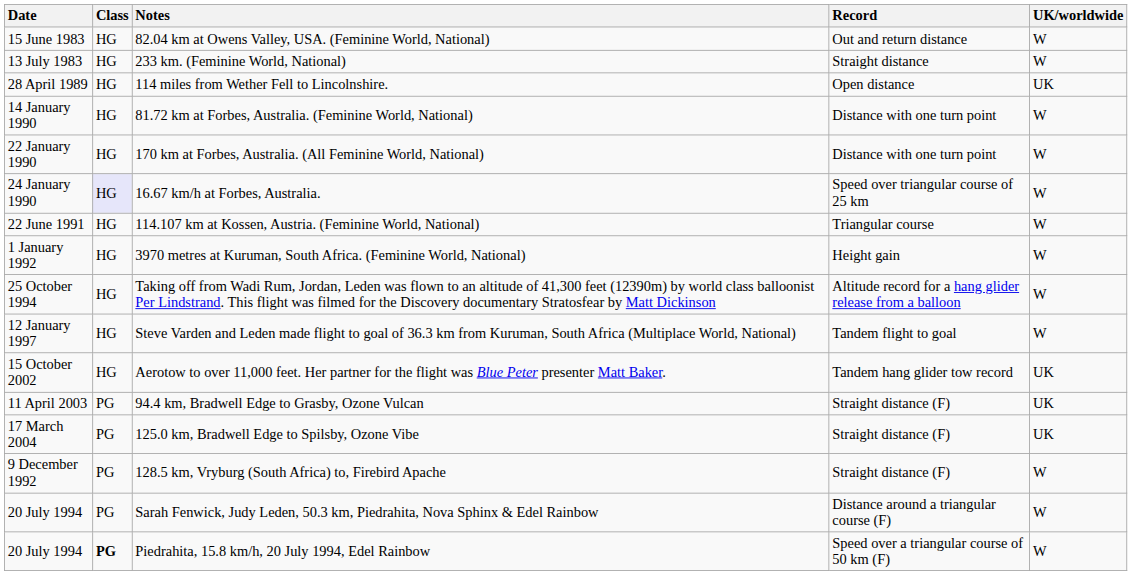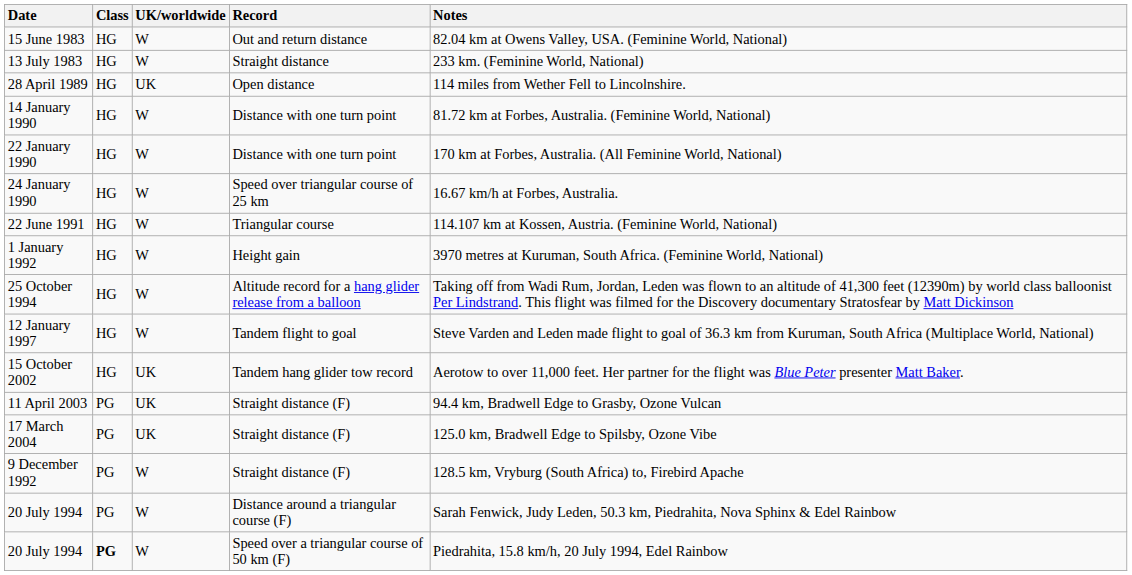 <table class="wikitable">
 <tr>
 <th style="text-align:left">Date</th>
 <th style="text-align:left">Class</th>
+<th style="text-align:left">UK/worldwide</th>
+<th style="text-align:left">Record</th>
 <th style="text-align:left">Notes</th>
-<th style="text-align:left">Record</th>
-<th style="text-align:left">UK/worldwide</th>
 </tr>
 <tr>
 <td>15 June 1983</td>
 <td>HG</td>
+<td>W</td>
+<td>Out and return distance</td>
 <td>82.04 km at Owens Valley, USA. (Feminine World, National)</td>
-<td>Out and return distance</td>
-<td>W</td>
 </tr>
 <tr>
 <td>13 July 1983</td>
 <td>HG</td>
+<td>W</td>
+<td>Straight distance</td>
 <td>233 km. (Feminine World, National)</td>
-<td>Straight distance</td>
-<td>W</td>
 </tr>
 <tr>
 <td>28 April 1989</td>
 <td>HG</td>
+<td>UK</td>
+<td>Open distance</td>
 <td>114 miles from Wether Fell to Lincolnshire.</td>
-<td>Open distance</td>
-<td>UK</td>
 </tr>
 <tr>
 <td>14 January 1990</td>
 <td>HG</td>
+<td>W</td>
+<td>Distance with one turn point</td>
 <td>81.72 km at Forbes, Australia. (Feminine World, National)</td>
-<td>Distance with one turn point</td>
-<td>W</td>
 </tr>
 <tr>
 <td>22 January 1990</td>
 <td>HG</td>
+<td>W</td>
+<td>Distance with one turn point</td>
 <td>170 km at Forbes, Australia. (All Feminine World, National)</td>
-<td>Distance with one turn point</td>
-<td>W</td>
 </tr>
 <tr>
 <td>24 January 1990</td>
-<td style="background: lavender;">HG</td>
+<td>HG</td>
+<td>W</td>
+<td>Speed over triangular course of 25 km</td>
 <td>16.67 km/h at Forbes, Australia.</td>
-<td>Speed over triangular course of 25 km</td>
-<td>W</td>
 </tr>
 <tr>
 <td>22 June 1991</td>
 <td>HG</td>
+<td>W</td>
+<td>Triangular course</td>
 <td>114.107 km at Kossen, Austria. (Feminine World, National)</td>
-<td>Triangular course</td>
-<td>W</td>
 </tr>
 <tr>
 <td>1 January 1992</td>
 <td>HG</td>
+<td>W</td>
+<td>Height gain</td>
 <td>3970 metres at Kuruman, South Africa. (Feminine World, National)</td>
-<td>Height gain</td>
-<td>W</td>
 </tr>
 <tr>
 <td>25 October 1994</td>
 <td>HG</td>
+<td>W</td>
+<td>Altitude record for a <a href='#'>hang glider release from a balloon</a></td>
 <td>Taking off from Wadi Rum, Jordan, Leden was flown to an altitude of 41,300 feet (12390m) by world class balloonist <a href='#'>Per Lindstrand</a>. This flight was filmed for the Discovery documentary Stratosfear by <a href='#'>Matt Dickinson</a></td>
-<td>Altitude record for a <a href='#'>hang glider release from a balloon</a></td>
-<td>W</td>
 </tr>
 <tr>
 <td>12 January 1997</td>
 <td>HG</td>
+<td>W</td>
+<td>Tandem flight to goal</td>
 <td>Steve Varden and Leden made flight to goal of 36.3 km from Kuruman, South Africa (Multiplace World, National)</td>
-<td>Tandem flight to goal</td>
-<td>W</td>
 </tr>
 <tr>
 <td>15 October 2002</td>
 <td>HG</td>
+<td>UK</td>
+<td>Tandem hang glider tow record</td>
 <td>Aerotow to over 11,000 feet. Her partner for the flight was <em><a href='#'>Blue Peter</a></em> presenter <a href='#'>Matt Baker</a>.</td>
-<td>Tandem hang glider tow record</td>
-<td>UK</td>
 </tr>
 <tr>
 <td>11 April 2003</td>
 <td>PG</td>
+<td>UK</td>
+<td>Straight distance (F)</td>
 <td>94.4 km, Bradwell Edge to Grasby, Ozone Vulcan</td>
-<td>Straight distance (F)</td>
-<td>UK</td>
 </tr>
 <tr>
 <td>17 March 2004</td>
 <td>PG</td>
+<td>UK</td>
+<td>Straight distance (F)</td>
 <td>125.0 km, Bradwell Edge to Spilsby, Ozone Vibe</td>
-<td>Straight distance (F)</td>
-<td>UK</td>
 </tr>
 <tr>
 <td>9 December 1992</td>
 <td>PG</td>
+<td>W</td>
+<td>Straight distance (F)</td>
 <td>128.5 km, Vryburg (South Africa) to, Firebird Apache</td>
-<td>Straight distance (F)</td>
-<td>W</td>
 </tr>
 <tr>
 <td>20 July 1994</td>
 <td>PG</td>
+<td>W</td>
+<td>Distance around a triangular course (F)</td>
 <td>Sarah Fenwick, Judy Leden, 50.3 km, Piedrahita, Nova Sphinx & Edel Rainbow</td>
-<td>Distance around a triangular course (F)</td>
-<td>W</td>
 </tr>
 <tr>
 <td>20 July 1994</td>
 <td><strong>PG</strong></td>
+<td>W</td>
+<td>Speed over a triangular course of 50 km (F)</td>
 <td>Piedrahita, 15.8 km/h, 20 July 1994, Edel Rainbow</td>
-<td>Speed over a triangular course of 50 km (F)</td>
-<td>W</td>
 </tr>
 </table>
